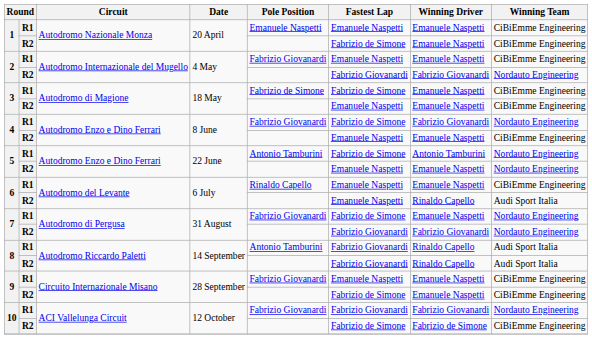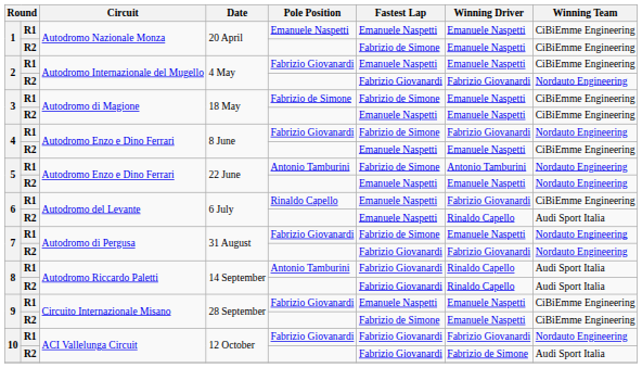 <table class="wikitable" style="font-size: 85%">
 <tr>
 <th colspan=2>Round</th>
 <th>Circuit</th>
 <th>Date</th>
 <th>Pole Position</th>
 <th>Fastest Lap</th>
 <th>Winning Driver</th>
 <th>Winning Team</th>
 </tr>
 <tr>
 <th rowspan=2>1</th>
 <th>R1</th>
 <td rowspan=2> <a href='#'>Autodromo Nazionale Monza</a></td>
 <td rowspan=2>20 April</td>
 <td> <a href='#'>Emanuele Naspetti</a></td>
 <td> <a href='#'>Emanuele Naspetti</a></td>
 <td> <a href='#'>Emanuele Naspetti</a></td>
 <td> CiBiEmme Engineering</td>
 </tr>
 <tr>
 <th>R2</th>
 <td></td>
 <td> <a href='#'>Fabrizio de Simone</a></td>
 <td> <a href='#'>Emanuele Naspetti</a></td>
 <td> CiBiEmme Engineering</td>
 </tr>
 <tr>
 <th rowspan=2>2</th>
 <th>R1</th>
 <td rowspan=2> <a href='#'>Autodromo Internazionale del Mugello</a></td>
 <td rowspan=2>4 May</td>
 <td> <a href='#'>Fabrizio Giovanardi</a></td>
 <td> <a href='#'>Emanuele Naspetti</a></td>
 <td> <a href='#'>Emanuele Naspetti</a></td>
 <td> CiBiEmme Engineering</td>
 </tr>
 <tr>
 <th>R2</th>
 <td></td>
 <td> <a href='#'>Fabrizio Giovanardi</a></td>
 <td> <a href='#'>Fabrizio Giovanardi</a></td>
 <td> <a href='#'>Nordauto Engineering</a></td>
 </tr>
 <tr>
 <th rowspan=2>3</th>
 <th>R1</th>
 <td rowspan=2> <a href='#'>Autodromo di Magione</a></td>
 <td rowspan=2>18 May</td>
 <td> <a href='#'>Fabrizio de Simone</a></td>
 <td> <a href='#'>Fabrizio de Simone</a></td>
 <td> <a href='#'>Emanuele Naspetti</a></td>
 <td> CiBiEmme Engineering</td>
 </tr>
 <tr>
 <th>R2</th>
 <td></td>
 <td> <a href='#'>Emanuele Naspetti</a></td>
 <td> <a href='#'>Emanuele Naspetti</a></td>
 <td> CiBiEmme Engineering</td>
 </tr>
 <tr>
 <th rowspan=2>4</th>
 <th>R1</th>
 <td rowspan=2> <a href='#'>Autodromo Enzo e Dino Ferrari</a></td>
 <td rowspan=2>8 June</td>
 <td> <a href='#'>Fabrizio Giovanardi</a></td>
 <td> <a href='#'>Fabrizio de Simone</a></td>
 <td> <a href='#'>Fabrizio Giovanardi</a></td>
 <td> <a href='#'>Nordauto Engineering</a></td>
 </tr>
 <tr>
 <th>R2</th>
 <td></td>
 <td> <a href='#'>Emanuele Naspetti</a></td>
 <td> <a href='#'>Emanuele Naspetti</a></td>
 <td> CiBiEmme Engineering</td>
 </tr>
 <tr>
 <th rowspan=2>5</th>
 <th>R1</th>
 <td rowspan=2> <a href='#'>Autodromo Enzo e Dino Ferrari</a></td>
 <td rowspan=2>22 June</td>
 <td> <a href='#'>Antonio Tamburini</a></td>
 <td> <a href='#'>Fabrizio de Simone</a></td>
 <td> <a href='#'>Antonio Tamburini</a></td>
 <td> <a href='#'>Nordauto Engineering</a></td>
 </tr>
 <tr>
 <th>R2</th>
 <td></td>
 <td> <a href='#'>Emanuele Naspetti</a></td>
 <td> <a href='#'>Emanuele Naspetti</a></td>
 <td> <a href='#'>Nordauto Engineering</a></td>
 </tr>
 <tr>
 <th rowspan=2>6</th>
 <th>R1</th>
 <td rowspan=2> <a href='#'>Autodromo del Levante</a></td>
 <td rowspan=2>6 July</td>
 <td> <a href='#'>Rinaldo Capello</a></td>
 <td> <a href='#'>Emanuele Naspetti</a></td>
-<td> <a href='#'>Emanuele Naspetti</a></td>
+<td> <a href='#'>Fabrizio Giovanardi</a></td>
 <td> CiBiEmme Engineering</td>
 </tr>
 <tr>
 <th>R2</th>
 <td></td>
 <td> <a href='#'>Emanuele Naspetti</a></td>
 <td> <a href='#'>Rinaldo Capello</a></td>
 <td> Audi Sport Italia</td>
 </tr>
 <tr>
 <th rowspan=2>7</th>
 <th>R1</th>
 <td rowspan=2> <a href='#'>Autodromo di Pergusa</a></td>
 <td rowspan=2>31 August</td>
 <td> <a href='#'>Fabrizio Giovanardi</a></td>
 <td> <a href='#'>Fabrizio de Simone</a></td>
 <td> <a href='#'>Emanuele Naspetti</a></td>
 <td> <a href='#'>Nordauto Engineering</a></td>
 </tr>
 <tr>
 <th>R2</th>
 <td></td>
 <td> <a href='#'>Fabrizio Giovanardi</a></td>
 <td> <a href='#'>Fabrizio Giovanardi</a></td>
 <td> <a href='#'>Nordauto Engineering</a></td>
 </tr>
 <tr>
 <th rowspan=2>8</th>
 <th>R1</th>
 <td rowspan=2> <a href='#'>Autodromo Riccardo Paletti</a></td>
 <td rowspan=2>14 September</td>
 <td> <a href='#'>Antonio Tamburini</a></td>
 <td> <a href='#'>Fabrizio Giovanardi</a></td>
 <td> <a href='#'>Rinaldo Capello</a></td>
 <td> Audi Sport Italia</td>
 </tr>
 <tr>
 <th>R2</th>
 <td></td>
 <td> <a href='#'>Fabrizio Giovanardi</a></td>
 <td> <a href='#'>Rinaldo Capello</a></td>
 <td> Audi Sport Italia</td>
 </tr>
 <tr>
 <th rowspan=2>9</th>
 <th>R1</th>
 <td rowspan=2> <a href='#'>Circuito Internazionale Misano</a></td>
 <td rowspan=2>28 September</td>
 <td> <a href='#'>Fabrizio Giovanardi</a></td>
 <td> <a href='#'>Emanuele Naspetti</a></td>
 <td> <a href='#'>Emanuele Naspetti</a></td>
 <td> CiBiEmme Engineering</td>
 </tr>
 <tr>
 <th>R2</th>
 <td></td>
 <td> <a href='#'>Fabrizio de Simone</a></td>
 <td> <a href='#'>Emanuele Naspetti</a></td>
 <td> CiBiEmme Engineering</td>
 </tr>
 <tr>
 <th rowspan=2>10</th>
 <th>R1</th>
 <td rowspan=2> <a href='#'>ACI Vallelunga Circuit</a></td>
 <td rowspan=2>12 October</td>
 <td> <a href='#'>Fabrizio Giovanardi</a></td>
 <td> <a href='#'>Fabrizio Giovanardi</a></td>
 <td> <a href='#'>Fabrizio Giovanardi</a></td>
 <td> <a href='#'>Nordauto Engineering</a></td>
 </tr>
 <tr>
 <th>R2</th>
 <td></td>
+<td> <a href='#'>Fabrizio Giovanardi</a></td>
 <td> <a href='#'>Fabrizio de Simone</a></td>
-<td> <a href='#'>Fabrizio de Simone</a></td>
-<td> CiBiEmme Engineering</td>
+<td> Audi Sport Italia</td>
 </tr>
 <tr>
 </tr>
 </table>
